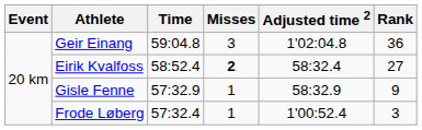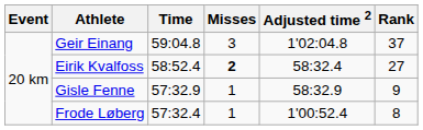 <table class="wikitable" style="font-size:90%">
 <tr>
 <th>Event</th>
 <th>Athlete</th>
 <th>Time</th>
 <th>Misses</th>
 <th>Adjusted time <sup>2</sup></th>
 <th>Rank</th>
 </tr>
 <tr>
 <td rowspan="4">20 km</td>
 <td><a href='#'>Geir Einang</a></td>
 <td align="center">59:04.8</td>
 <td align="center">3</td>
 <td align="center">1'02:04.8</td>
-<td align="center">36</td>
+<td align="center">37</td>
 </tr>
 <tr>
 <td><a href='#'>Eirik Kvalfoss</a></td>
 <td align="center">58:52.4</td>
 <td align="center"><strong>2</strong></td>
 <td align="center">58:32.4</td>
 <td align="center">27</td>
 </tr>
 <tr>
 <td><a href='#'>Gisle Fenne</a></td>
 <td align="center">57:32.9</td>
 <td align="center">1</td>
 <td align="center">58:32.9</td>
 <td align="center">9</td>
 </tr>
 <tr>
 <td><a href='#'>Frode Løberg</a></td>
 <td align="center">57:32.4</td>
 <td align="center">1</td>
 <td align="center">1'00:52.4</td>
-<td align="center">3</td>
+<td align="center">8</td>
 </tr>
 </table>
